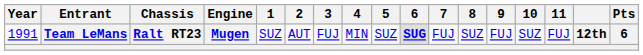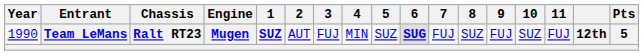 <table class="wikitable" style="text-align:center; font-size:85%">
 <tr>
 <th>Year</th>
 <th>Entrant</th>
 <th>Chassis</th>
 <th>Engine</th>
 <th>1</th>
 <th>2</th>
 <th>3</th>
 <th>4</th>
 <th>5</th>
 <th>6</th>
 <th>7</th>
 <th>8</th>
 <th>9</th>
 <th>10</th>
 <th>11</th>
 <th></th>
 <th>Pts</th>
 </tr>
 <tr>
-<td><a href='#'>1991</a></td>
+<td><a href='#'>1990</a></td>
 <th nowrap><a href='#'>Team LeMans</a></th>
 <th nowrap><a href='#'>Ralt</a> RT23</th>
 <th nowrap><a href='#'>Mugen</a></th>
-<td><a href='#'>SUZ</a></td>
+<td><strong><a href='#'>SUZ</a></strong></td>
 <td><a href='#'>AUT</a></td>
 <td><a href='#'>FUJ</a></td>
 <td><a href='#'>MIN</a></td>
 <td><a href='#'>SUZ</a></td>
 <td style="background:#DFDFDF"><strong><a href='#'>SUG</a><br></strong></td>
 <td><a href='#'>FUJ</a></td>
 <td><a href='#'>SUZ</a></td>
 <td><a href='#'>FUJ</a></td>
 <td><a href='#'>SUZ</a></td>
 <td><a href='#'>FUJ</a></td>
 <th>12th</th>
-<th>6</th>
+<th>5</th>
 </tr>
 <tr>
 <th colspan="17"></th>
 </tr>
 </table>
